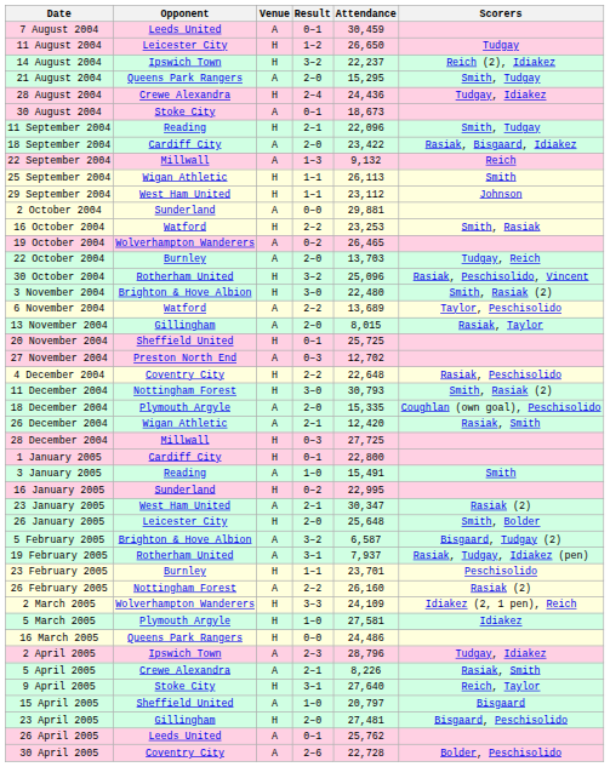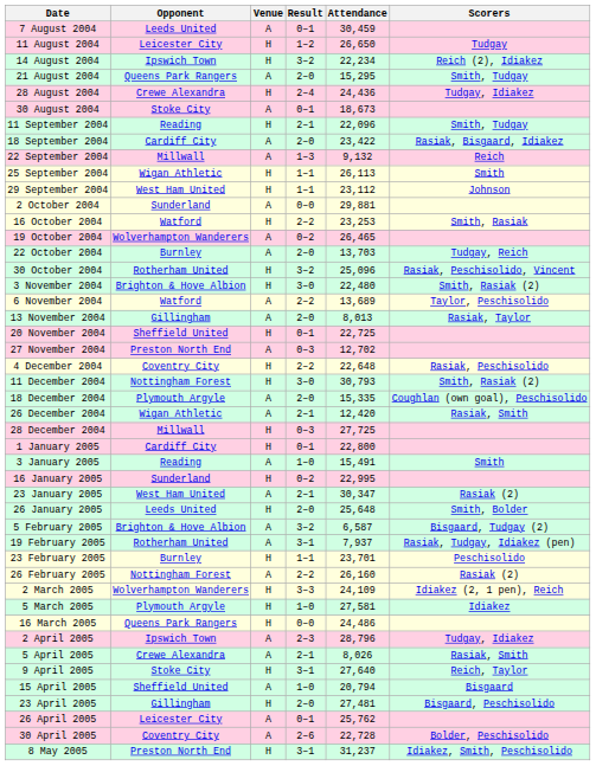 <table class="wikitable sortable" style="font-size:100%; text-align:center">
 <tr>
 <th>Date</th>
 <th>Opponent</th>
 <th>Venue</th>
 <th>Result</th>
 <th>Attendance</th>
 <th>Scorers</th>
 </tr>
 <tr style="background-color: #ffd0e3;">
 <td>7 August 2004</td>
 <td><a href='#'>Leeds United</a></td>
 <td>A</td>
 <td>0–1</td>
 <td>30,459</td>
 <td></td>
 </tr>
 <tr style="background-color: #ffd0e3;">
 <td>11 August 2004</td>
 <td><a href='#'>Leicester City</a></td>
 <td>H</td>
 <td>1–2</td>
 <td>26,650</td>
 <td><a href='#'>Tudgay</a></td>
 </tr>
 <tr style="background-color: #d0ffe3;">
 <td>14 August 2004</td>
 <td><a href='#'>Ipswich Town</a></td>
 <td>H</td>
 <td>3–2</td>
-<td>22,237</td>
+<td>22,234</td>
 <td><a href='#'>Reich</a> (2), <a href='#'>Idiakez</a></td>
 </tr>
 <tr style="background-color: #d0ffe3;">
 <td>21 August 2004</td>
 <td><a href='#'>Queens Park Rangers</a></td>
 <td>A</td>
 <td>2–0</td>
 <td>15,295</td>
 <td><a href='#'>Smith</a>, <a href='#'>Tudgay</a></td>
 </tr>
 <tr style="background-color: #ffd0e3;">
 <td>28 August 2004</td>
 <td><a href='#'>Crewe Alexandra</a></td>
 <td>H</td>
 <td>2–4</td>
 <td>24,436</td>
 <td><a href='#'>Tudgay</a>, <a href='#'>Idiakez</a></td>
 </tr>
 <tr style="background-color: #ffd0e3;">
 <td>30 August 2004</td>
 <td><a href='#'>Stoke City</a></td>
 <td>A</td>
 <td>0–1</td>
 <td>18,673</td>
 <td></td>
 </tr>
 <tr style="background-color: #d0ffe3;">
 <td>11 September 2004</td>
 <td><a href='#'>Reading</a></td>
 <td>H</td>
 <td>2–1</td>
 <td>22,096</td>
 <td><a href='#'>Smith</a>, <a href='#'>Tudgay</a></td>
 </tr>
 <tr style="background-color: #d0ffe3;">
 <td>18 September 2004</td>
 <td><a href='#'>Cardiff City</a></td>
 <td>A</td>
 <td>2–0</td>
 <td>23,422</td>
 <td><a href='#'>Rasiak</a>, <a href='#'>Bisgaard</a>, <a href='#'>Idiakez</a></td>
 </tr>
 <tr style="background-color: #ffd0e3;">
 <td>22 September 2004</td>
 <td><a href='#'>Millwall</a></td>
 <td>A</td>
 <td>1–3</td>
 <td>9,132</td>
 <td><a href='#'>Reich</a></td>
 </tr>
 <tr style="background-color: #ffffdd;">
 <td>25 September 2004</td>
 <td><a href='#'>Wigan Athletic</a></td>
 <td>H</td>
 <td>1–1</td>
 <td>26,113</td>
 <td><a href='#'>Smith</a></td>
 </tr>
 <tr style="background-color: #ffffdd;">
 <td>29 September 2004</td>
 <td><a href='#'>West Ham United</a></td>
 <td>H</td>
 <td>1–1</td>
 <td>23,112</td>
 <td><a href='#'>Johnson</a></td>
 </tr>
 <tr style="background-color: #ffffdd;">
 <td>2 October 2004</td>
 <td><a href='#'>Sunderland</a></td>
 <td>A</td>
 <td>0–0</td>
 <td>29,881</td>
 <td></td>
 </tr>
 <tr style="background-color: #ffffdd;">
 <td>16 October 2004</td>
 <td><a href='#'>Watford</a></td>
 <td>H</td>
 <td>2–2</td>
 <td>23,253</td>
 <td><a href='#'>Smith</a>, <a href='#'>Rasiak</a></td>
 </tr>
 <tr style="background-color: #ffd0e3;">
 <td>19 October 2004</td>
 <td><a href='#'>Wolverhampton Wanderers</a></td>
 <td>A</td>
 <td>0–2</td>
 <td>26,465</td>
 <td></td>
 </tr>
 <tr style="background-color: #d0ffe3;">
 <td>22 October 2004</td>
 <td><a href='#'>Burnley</a></td>
 <td>A</td>
 <td>2–0</td>
 <td>13,703</td>
 <td><a href='#'>Tudgay</a>, <a href='#'>Reich</a></td>
 </tr>
 <tr style="background-color: #d0ffe3;">
 <td>30 October 2004</td>
 <td><a href='#'>Rotherham United</a></td>
 <td>H</td>
 <td>3–2</td>
 <td>25,096</td>
 <td><a href='#'>Rasiak</a>, <a href='#'>Peschisolido</a>, <a href='#'>Vincent</a></td>
 </tr>
 <tr style="background-color: #d0ffe3;">
 <td>3 November 2004</td>
 <td><a href='#'>Brighton & Hove Albion</a></td>
 <td>H</td>
 <td>3–0</td>
 <td>22,480</td>
 <td><a href='#'>Smith</a>, <a href='#'>Rasiak</a> (2)</td>
 </tr>
 <tr style="background-color: #ffffdd;">
 <td>6 November 2004</td>
 <td><a href='#'>Watford</a></td>
 <td>A</td>
 <td>2–2</td>
 <td>13,689</td>
 <td><a href='#'>Taylor</a>, <a href='#'>Peschisolido</a></td>
 </tr>
 <tr style="background-color: #d0ffe3;">
 <td>13 November 2004</td>
 <td><a href='#'>Gillingham</a></td>
 <td>A</td>
 <td>2–0</td>
-<td>8,015</td>
+<td>8,013</td>
 <td><a href='#'>Rasiak</a>, <a href='#'>Taylor</a></td>
 </tr>
 <tr style="background-color: #ffd0e3;">
 <td>20 November 2004</td>
 <td><a href='#'>Sheffield United</a></td>
 <td>H</td>
 <td>0–1</td>
-<td>25,725</td>
+<td>22,725</td>
 <td></td>
 </tr>
 <tr style="background-color: #ffd0e3;">
 <td>27 November 2004</td>
 <td><a href='#'>Preston North End</a></td>
 <td>A</td>
 <td>0–3</td>
 <td>12,702</td>
 <td></td>
 </tr>
 <tr style="background-color: #ffffdd;">
 <td>4 December 2004</td>
 <td><a href='#'>Coventry City</a></td>
 <td>H</td>
 <td>2–2</td>
 <td>22,648</td>
 <td><a href='#'>Rasiak</a>, <a href='#'>Peschisolido</a></td>
 </tr>
 <tr style="background-color: #d0ffe3;">
 <td>11 December 2004</td>
 <td><a href='#'>Nottingham Forest</a></td>
 <td>H</td>
 <td>3–0</td>
 <td>30,793</td>
 <td><a href='#'>Smith</a>, <a href='#'>Rasiak</a> (2)</td>
 </tr>
 <tr style="background-color: #d0ffe3;">
 <td>18 December 2004</td>
 <td><a href='#'>Plymouth Argyle</a></td>
 <td>A</td>
 <td>2–0</td>
 <td>15,335</td>
 <td><a href='#'>Coughlan</a> (own goal), <a href='#'>Peschisolido</a></td>
 </tr>
 <tr style="background-color: #d0ffe3;">
 <td>26 December 2004</td>
 <td><a href='#'>Wigan Athletic</a></td>
 <td>A</td>
 <td>2–1</td>
 <td>12,420</td>
 <td><a href='#'>Rasiak</a>, <a href='#'>Smith</a></td>
 </tr>
 <tr style="background-color: #ffd0e3;">
 <td>28 December 2004</td>
 <td><a href='#'>Millwall</a></td>
 <td>H</td>
 <td>0–3</td>
 <td>27,725</td>
 <td></td>
 </tr>
 <tr style="background-color: #ffd0e3;">
 <td>1 January 2005</td>
 <td><a href='#'>Cardiff City</a></td>
 <td>H</td>
 <td>0–1</td>
 <td>22,800</td>
 <td></td>
 </tr>
 <tr style="background-color: #d0ffe3;">
 <td>3 January 2005</td>
 <td><a href='#'>Reading</a></td>
 <td>A</td>
 <td>1–0</td>
 <td>15,491</td>
 <td><a href='#'>Smith</a></td>
 </tr>
 <tr style="background-color: #ffd0e3;">
 <td>16 January 2005</td>
 <td><a href='#'>Sunderland</a></td>
 <td>H</td>
 <td>0–2</td>
 <td>22,995</td>
 <td></td>
 </tr>
 <tr style="background-color: #d0ffe3;">
 <td>23 January 2005</td>
 <td><a href='#'>West Ham United</a></td>
 <td>A</td>
 <td>2–1</td>
 <td>30,347</td>
 <td><a href='#'>Rasiak</a> (2)</td>
 </tr>
 <tr style="background-color: #d0ffe3;">
 <td>26 January 2005</td>
-<td><a href='#'>Leicester City</a></td>
+<td><a href='#'>Leeds United</a></td>
 <td>H</td>
 <td>2–0</td>
 <td>25,648</td>
 <td><a href='#'>Smith</a>, <a href='#'>Bolder</a></td>
 </tr>
 <tr style="background-color: #d0ffe3;">
 <td>5 February 2005</td>
 <td><a href='#'>Brighton & Hove Albion</a></td>
 <td>A</td>
 <td>3–2</td>
 <td>6,587</td>
 <td><a href='#'>Bisgaard</a>, <a href='#'>Tudgay</a> (2)</td>
 </tr>
 <tr style="background-color: #d0ffe3;">
 <td>19 February 2005</td>
 <td><a href='#'>Rotherham United</a></td>
 <td>A</td>
 <td>3–1</td>
 <td>7,937</td>
 <td><a href='#'>Rasiak</a>, <a href='#'>Tudgay</a>, <a href='#'>Idiakez</a> (pen)</td>
 </tr>
 <tr style="background-color: #ffffdd;">
 <td>23 February 2005</td>
 <td><a href='#'>Burnley</a></td>
 <td>H</td>
 <td>1–1</td>
 <td>23,701</td>
 <td><a href='#'>Peschisolido</a></td>
 </tr>
 <tr style="background-color: #ffffdd;">
 <td>26 February 2005</td>
 <td><a href='#'>Nottingham Forest</a></td>
 <td>A</td>
 <td>2–2</td>
 <td>26,160</td>
 <td><a href='#'>Rasiak</a> (2)</td>
 </tr>
 <tr style="background-color: #ffffdd;">
 <td>2 March 2005</td>
 <td><a href='#'>Wolverhampton Wanderers</a></td>
 <td>H</td>
 <td>3–3</td>
 <td>24,109</td>
 <td><a href='#'>Idiakez</a> (2, 1 pen), <a href='#'>Reich</a></td>
 </tr>
 <tr style="background-color: #d0ffe3;">
 <td>5 March 2005</td>
 <td><a href='#'>Plymouth Argyle</a></td>
 <td>H</td>
 <td>1–0</td>
 <td>27,581</td>
 <td><a href='#'>Idiakez</a></td>
 </tr>
 <tr style="background-color: #ffffdd;">
 <td>16 March 2005</td>
 <td><a href='#'>Queens Park Rangers</a></td>
 <td>H</td>
 <td>0–0</td>
 <td>24,486</td>
 <td></td>
 </tr>
 <tr style="background-color: #ffd0e3;">
 <td>2 April 2005</td>
 <td><a href='#'>Ipswich Town</a></td>
 <td>A</td>
 <td>2–3</td>
 <td>28,796</td>
 <td><a href='#'>Tudgay</a>, <a href='#'>Idiakez</a></td>
 </tr>
 <tr style="background-color: #d0ffe3;">
 <td>5 April 2005</td>
 <td><a href='#'>Crewe Alexandra</a></td>
 <td>A</td>
 <td>2–1</td>
-<td>8,226</td>
+<td>8,026</td>
 <td><a href='#'>Rasiak</a>, <a href='#'>Smith</a></td>
 </tr>
 <tr style="background-color: #d0ffe3;">
 <td>9 April 2005</td>
 <td><a href='#'>Stoke City</a></td>
 <td>H</td>
 <td>3–1</td>
 <td>27,640</td>
 <td><a href='#'>Reich</a>, <a href='#'>Taylor</a></td>
 </tr>
 <tr style="background-color: #d0ffe3;">
 <td>15 April 2005</td>
 <td><a href='#'>Sheffield United</a></td>
 <td>A</td>
 <td>1–0</td>
-<td>20,797</td>
+<td>20,794</td>
 <td><a href='#'>Bisgaard</a></td>
 </tr>
 <tr style="background-color: #d0ffe3;">
 <td>23 April 2005</td>
 <td><a href='#'>Gillingham</a></td>
 <td>H</td>
 <td>2–0</td>
 <td>27,481</td>
 <td><a href='#'>Bisgaard</a>, <a href='#'>Peschisolido</a></td>
 </tr>
 <tr style="background-color: #ffd0e3;">
 <td>26 April 2005</td>
-<td><a href='#'>Leeds United</a></td>
+<td><a href='#'>Leicester City</a></td>
 <td>A</td>
 <td>0–1</td>
 <td>25,762</td>
 <td></td>
 </tr>
 <tr style="background-color: #ffd0e3;">
 <td>30 April 2005</td>
 <td><a href='#'>Coventry City</a></td>
 <td>A</td>
 <td>2–6</td>
 <td>22,728</td>
 <td><a href='#'>Bolder</a>, <a href='#'>Peschisolido</a></td>
 </tr>
+<tr style="background-color: #d0ffe3;">
+<td>8 May 2005</td>
+<td><a href='#'>Preston North End</a></td>
+<td>H</td>
+<td>3–1</td>
+<td>31,237</td>
+<td><a href='#'>Idiakez</a>, <a href='#'>Smith</a>, <a href='#'>Peschisolido</a></td>
+</tr>
 </table>
